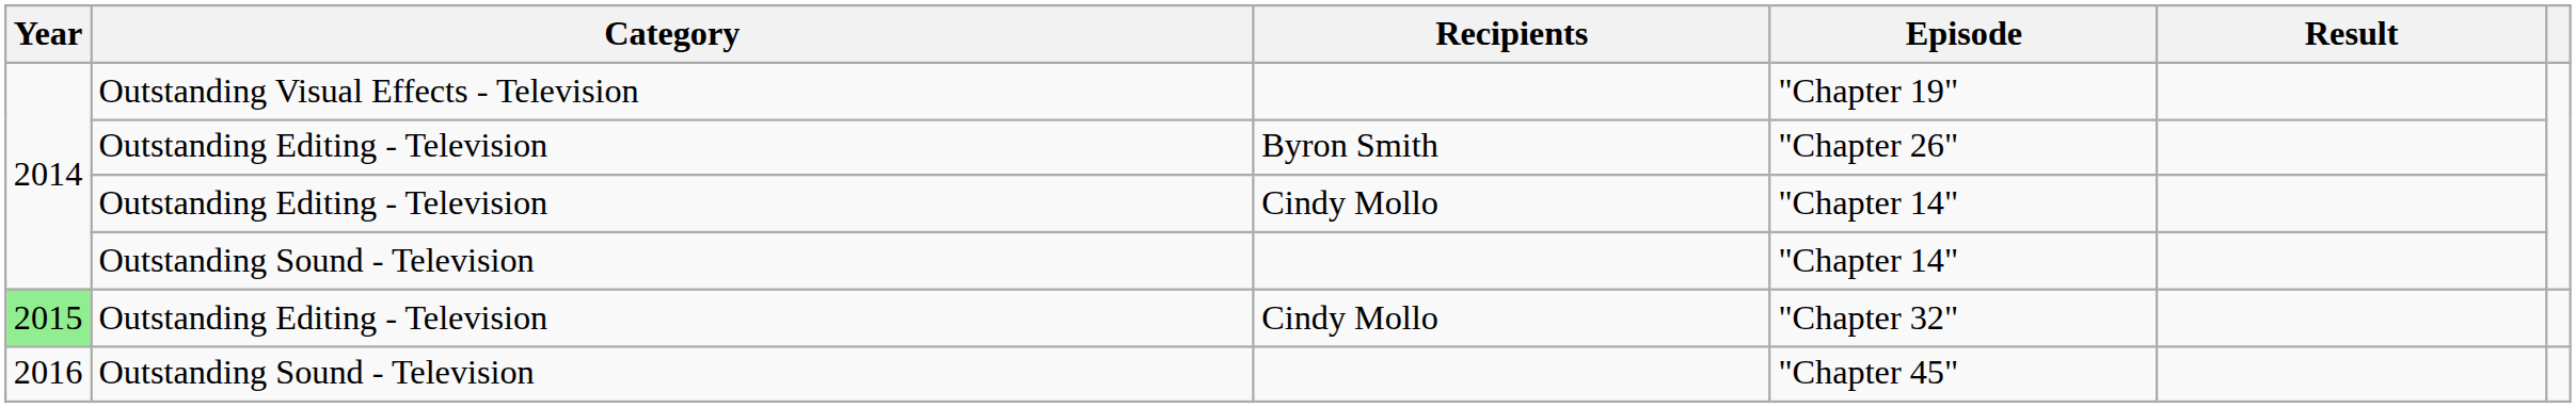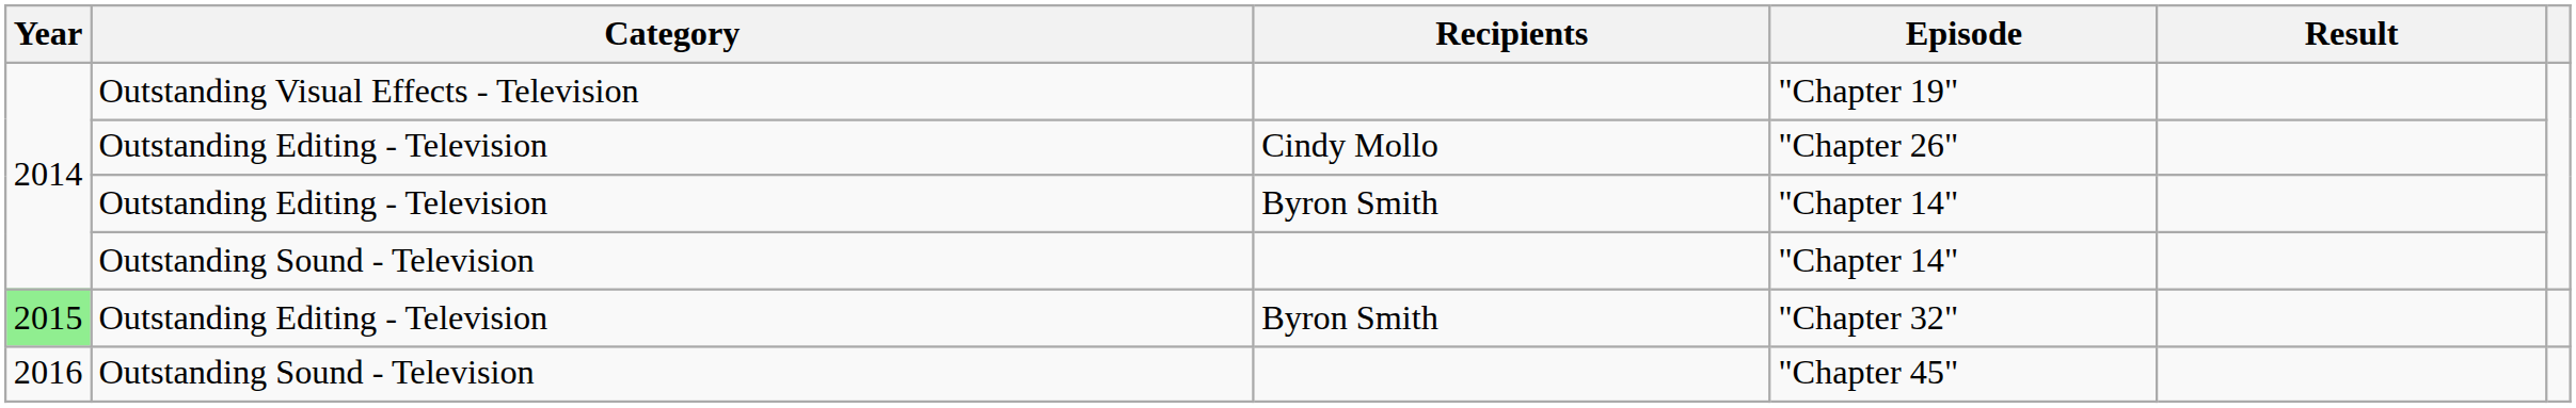 <table class="wikitable plainrowheaders" style="font-size: 90%" width=85%>
 <tr>
 <th scope="col" style="width:2%;">Year</th>
 <th scope="col" style="width:45%;">Category</th>
 <th scope="col" style="width:20%;">Recipients</th>
 <th scope="col" style="width:15%;">Episode</th>
 <th scope="col" style="width:15%;">Result</th>
 <th scope="col" class="unsortable" style="width:1%;"></th>
 </tr>
 <tr>
 <td rowspan=4 style="text-align:center;">2014</td>
 <td>Outstanding Visual Effects - Television</td>
 <td></td>
 <td>"Chapter 19"</td>
 <td></td>
 <td rowspan=4 style="text-align:center;"></td>
 </tr>
 <tr>
 <td>Outstanding Editing - Television</td>
-<td>Byron Smith</td>
+<td>Cindy Mollo</td>
 <td>"Chapter 26"</td>
 <td></td>
 </tr>
 <tr>
 <td>Outstanding Editing - Television</td>
-<td>Cindy Mollo</td>
+<td>Byron Smith</td>
 <td>"Chapter 14"</td>
 <td></td>
 </tr>
 <tr>
 <td>Outstanding Sound - Television</td>
 <td></td>
 <td>"Chapter 14"</td>
 <td></td>
 </tr>
 <tr>
 <td style="background: lightgreen; text-align:center;">2015</td>
 <td>Outstanding Editing - Television</td>
-<td>Cindy Mollo</td>
+<td>Byron Smith</td>
 <td>"Chapter 32"</td>
 <td></td>
 <td style="text-align:center;"></td>
 </tr>
 <tr>
 <td style="text-align:center;">2016</td>
 <td>Outstanding Sound - Television</td>
 <td></td>
 <td>"Chapter 45"</td>
 <td></td>
 <td style="text-align:center;"></td>
 </tr>
 </table>
